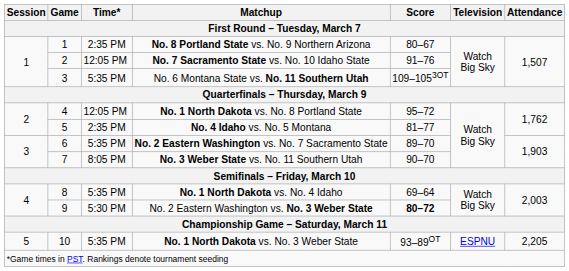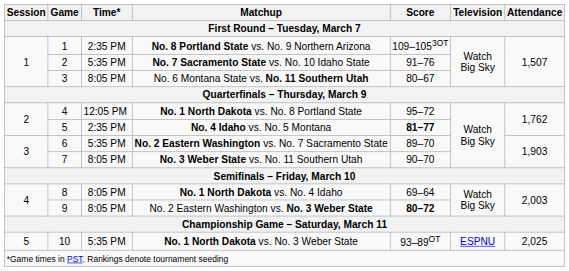 <table class="wikitable" style="font-size:95%; text-align:center;">
 <tr>
 <th>Session</th>
 <th>Game</th>
 <th>Time*</th>
 <th>Matchup</th>
 <th>Score</th>
 <th>Television</th>
 <th>Attendance</th>
 </tr>
 <tr>
 <th colspan=7>First Round – Tuesday, March 7</th>
 </tr>
 <tr>
 <td rowspan=3>1</td>
 <td>1</td>
 <td>2:35 PM</td>
 <td><strong>No. 8 Portland State</strong> vs. No. 9 Northern Arizona</td>
-<td>80–67</td>
+<td>109–105<sup>3OT</sup></td>
 <td rowspan=3>Watch<br>Big Sky</td>
 <td rowspan=3>1,507</td>
 </tr>
 <tr>
 <td>2</td>
-<td>12:05 PM </td>
+<td>5:35 PM</td>
 <td><strong>No. 7 Sacramento State</strong> vs. No. 10 Idaho State</td>
 <td>91–76</td>
 </tr>
 <tr>
 <td>3</td>
-<td>5:35 PM</td>
+<td>8:05 PM</td>
 <td>No. 6 Montana State vs. <strong>No. 11 Southern Utah</strong></td>
-<td>109–105<sup>3OT</sup></td>
+<td>80–67</td>
 </tr>
 <tr>
 <th colspan=7>Quarterfinals – Thursday, March 9</th>
 </tr>
 <tr>
 <td rowspan=2>2</td>
 <td>4</td>
 <td>12:05 PM </td>
 <td><strong>No. 1 North Dakota</strong> vs. No. 8 Portland State</td>
 <td>95–72</td>
 <td rowspan=4>Watch<br>Big Sky</td>
 <td rowspan=2>1,762</td>
 </tr>
 <tr>
 <td>5</td>
 <td>2:35 PM</td>
 <td><strong>No. 4 Idaho</strong> vs. No. 5 Montana</td>
-<td>81–77</td>
+<td><strong>81–77</strong></td>
 </tr>
 <tr>
 <td rowspan=2>3</td>
 <td>6</td>
 <td>5:35 PM</td>
 <td><strong>No. 2 Eastern Washington</strong> vs. No. 7 Sacramento State</td>
 <td>89–70</td>
 <td rowspan=2>1,903</td>
 </tr>
 <tr>
 <td>7</td>
 <td>8:05 PM</td>
 <td><strong>No. 3 Weber State</strong> vs. No. 11 Southern Utah</td>
 <td>90–70</td>
 </tr>
 <tr>
 <th colspan=7>Semifinals – Friday, March 10</th>
 </tr>
 <tr>
 <td rowspan=2>4</td>
 <td>8</td>
-<td>5:35 PM</td>
+<td>8:05 PM</td>
 <td><strong>No. 1 North Dakota</strong> vs. No. 4 Idaho</td>
 <td>69–64</td>
 <td rowspan=2>Watch<br>Big Sky</td>
 <td rowspan=2>2,003</td>
 </tr>
 <tr>
 <td>9</td>
-<td>5:30 PM</td>
+<td>8:05 PM</td>
 <td>No. 2 Eastern Washington vs. <strong>No. 3 Weber State</strong></td>
 <td><strong>80–72</strong></td>
 </tr>
 <tr>
 <th colspan=7>Championship Game – Saturday, March 11</th>
 </tr>
 <tr>
 <td>5</td>
 <td>10</td>
 <td>5:35 PM</td>
 <td><strong>No. 1 North Dakota</strong> vs. No. 3 Weber State</td>
 <td>93–89<sup>OT</sup></td>
 <td><a href='#'>ESPNU</a></td>
-<td>2,205</td>
+<td>2,025</td>
 </tr>
 <tr>
 <td colspan=7 align=left><small>*Game times in <a href='#'>PST</a>. Rankings denote tournament seeding</small></td>
 </tr>
 </table>
